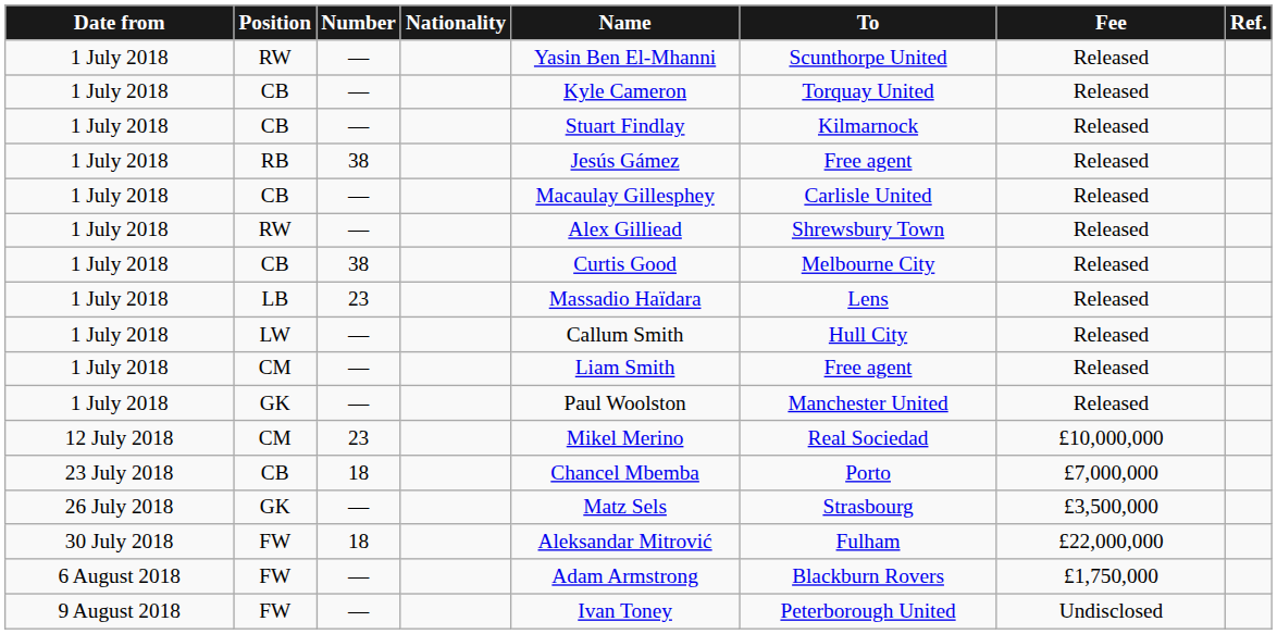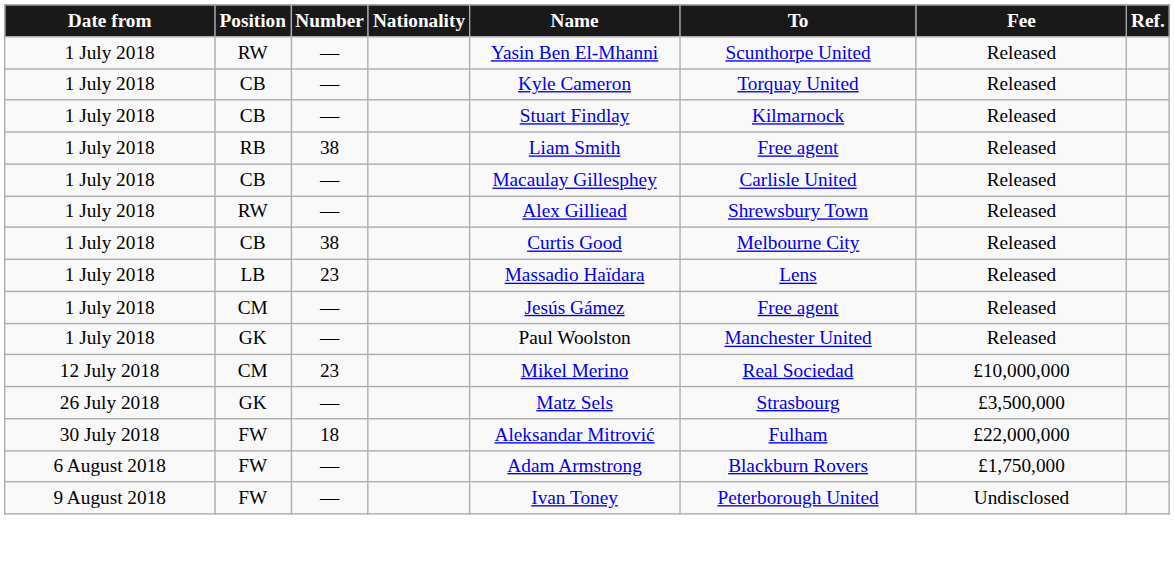 <table class="wikitable"  style="text-align:center; font-size:90%; ">
 <tr>
 <th style="background:#191919; color:white; width:150px;">Date from</th>
 <th style="background:#191919; color:white; width:50px;">Position</th>
 <th style="background:#191919; color:white; width:50px;">Number</th>
 <th style="background:#191919; color:white; width:50px;">Nationality</th>
 <th style="background:#191919; color:white; width:150px;">Name</th>
 <th style="background:#191919; color:white; width:170px;">To</th>
 <th style="background:#191919; color:white; width:150px;">Fee</th>
 <th style="background:#191919; color:white; width:25px;">Ref.</th>
 </tr>
 <tr>
 <td>1 July 2018</td>
 <td>RW</td>
 <td>—</td>
 <td></td>
 <td><a href='#'>Yasin Ben El-Mhanni</a></td>
 <td><a href='#'>Scunthorpe United</a></td>
 <td>Released</td>
 <td></td>
 </tr>
 <tr>
 <td>1 July 2018</td>
 <td>CB</td>
 <td>—</td>
 <td></td>
 <td><a href='#'>Kyle Cameron</a></td>
 <td> <a href='#'>Torquay United</a></td>
 <td>Released</td>
 <td></td>
 </tr>
 <tr>
 <td>1 July 2018</td>
 <td>CB</td>
 <td>—</td>
 <td></td>
 <td><a href='#'>Stuart Findlay</a></td>
 <td> <a href='#'>Kilmarnock</a></td>
 <td>Released</td>
 <td></td>
 </tr>
 <tr>
 <td>1 July 2018</td>
 <td>RB</td>
 <td>38</td>
 <td></td>
-<td><a href='#'>Jesús Gámez</a></td>
+<td><a href='#'>Liam Smith</a></td>
 <td><a href='#'>Free agent</a></td>
 <td>Released</td>
 <td></td>
 </tr>
 <tr>
 <td>1 July 2018</td>
 <td>CB</td>
 <td>—</td>
 <td></td>
 <td><a href='#'>Macaulay Gillesphey</a></td>
 <td> <a href='#'>Carlisle United</a></td>
 <td>Released</td>
 <td></td>
 </tr>
 <tr>
 <td>1 July 2018</td>
 <td>RW</td>
 <td>—</td>
 <td></td>
 <td><a href='#'>Alex Gilliead</a></td>
 <td> <a href='#'>Shrewsbury Town</a></td>
 <td>Released</td>
 <td></td>
 </tr>
 <tr>
 <td>1 July 2018</td>
 <td>CB</td>
 <td>38</td>
 <td></td>
 <td><a href='#'>Curtis Good</a></td>
 <td> <a href='#'>Melbourne City</a></td>
 <td>Released</td>
 <td></td>
 </tr>
 <tr>
 <td>1 July 2018</td>
 <td>LB</td>
 <td>23</td>
 <td></td>
 <td><a href='#'>Massadio Haïdara</a></td>
 <td> <a href='#'>Lens</a></td>
 <td>Released</td>
 <td></td>
 </tr>
 <tr>
 <td>1 July 2018</td>
-<td>LW</td>
-<td>—</td>
-<td></td>
-<td>Callum Smith</td>
-<td> <a href='#'>Hull City</a></td>
-<td>Released</td>
-<td></td>
-</tr>
-<tr>
-<td>1 July 2018</td>
 <td>CM</td>
 <td>—</td>
 <td></td>
-<td><a href='#'>Liam Smith</a></td>
+<td><a href='#'>Jesús Gámez</a></td>
 <td><a href='#'>Free agent</a></td>
 <td>Released</td>
 <td></td>
 </tr>
 <tr>
 <td>1 July 2018</td>
 <td>GK</td>
 <td>—</td>
 <td></td>
 <td>Paul Woolston</td>
 <td> <a href='#'>Manchester United</a></td>
 <td>Released</td>
 <td></td>
 </tr>
 <tr>
 <td>12 July 2018</td>
 <td>CM</td>
 <td>23</td>
 <td></td>
 <td><a href='#'>Mikel Merino</a></td>
 <td> <a href='#'>Real Sociedad</a></td>
 <td>£10,000,000</td>
-<td></td>
-</tr>
-<tr>
-<td>23 July 2018</td>
-<td>CB</td>
-<td>18</td>
-<td></td>
-<td><a href='#'>Chancel Mbemba</a></td>
-<td> <a href='#'>Porto</a></td>
-<td>£7,000,000</td>
 <td></td>
 </tr>
 <tr>
 <td>26 July 2018</td>
 <td>GK</td>
 <td>—</td>
 <td></td>
 <td><a href='#'>Matz Sels</a></td>
 <td> <a href='#'>Strasbourg</a></td>
 <td>£3,500,000</td>
 <td></td>
 </tr>
 <tr>
 <td>30 July 2018</td>
 <td>FW</td>
 <td>18</td>
 <td></td>
 <td><a href='#'>Aleksandar Mitrović</a></td>
 <td> <a href='#'>Fulham</a></td>
 <td>£22,000,000</td>
 <td></td>
 </tr>
 <tr>
 <td>6 August 2018</td>
 <td>FW</td>
 <td>—</td>
 <td></td>
 <td><a href='#'>Adam Armstrong</a></td>
 <td> <a href='#'>Blackburn Rovers</a></td>
 <td>£1,750,000</td>
 <td></td>
 </tr>
 <tr>
 <td>9 August 2018</td>
 <td>FW</td>
 <td>—</td>
 <td></td>
 <td><a href='#'>Ivan Toney</a></td>
 <td> <a href='#'>Peterborough United</a></td>
 <td>Undisclosed</td>
 <td></td>
 </tr>
 </table>
